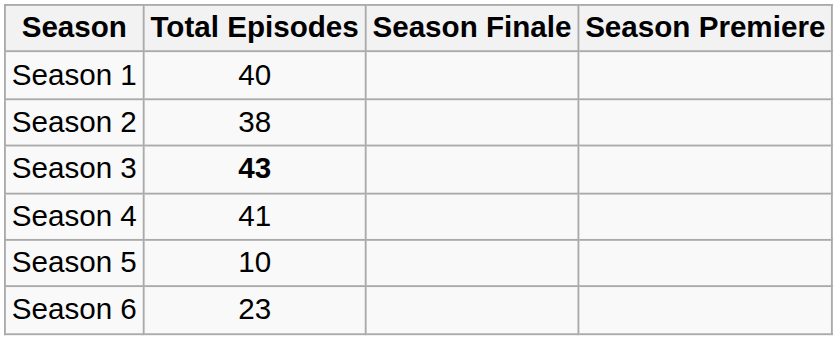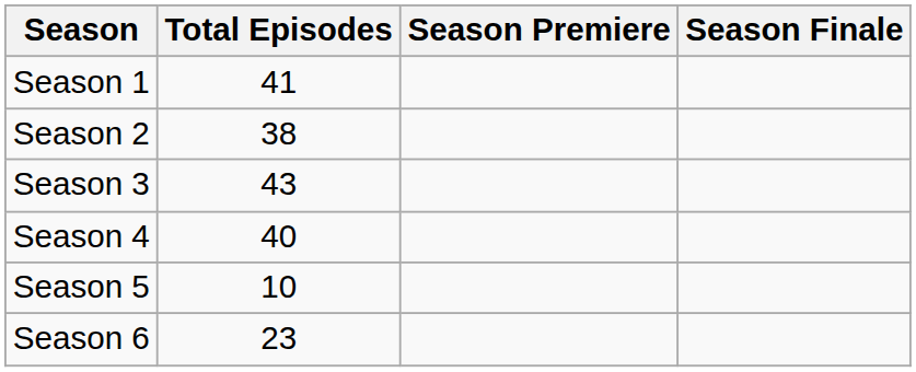 <table class="wikitable sortable" style="text-align:center">
 <tr>
 <th>Season</th>
 <th>Total Episodes</th>
+<th>Season Premiere</th>
 <th>Season Finale</th>
-<th>Season Premiere</th>
 </tr>
 <tr>
 <td>Season 1</td>
-<td>40</td>
+<td>41</td>
 <td></td>
 <td></td>
 </tr>
 <tr>
 <td>Season 2</td>
 <td>38</td>
 <td></td>
 <td></td>
 </tr>
 <tr>
 <td>Season 3</td>
-<td><strong>43</strong></td>
+<td>43</td>
 <td></td>
 <td></td>
 </tr>
 <tr>
 <td>Season 4</td>
-<td>41</td>
+<td>40</td>
 <td></td>
 <td></td>
 </tr>
 <tr>
 <td>Season 5</td>
 <td>10</td>
 <td></td>
 <td></td>
 </tr>
 <tr>
 <td>Season 6</td>
 <td>23</td>
 <td></td>
 <td></td>
 </tr>
 </table>
